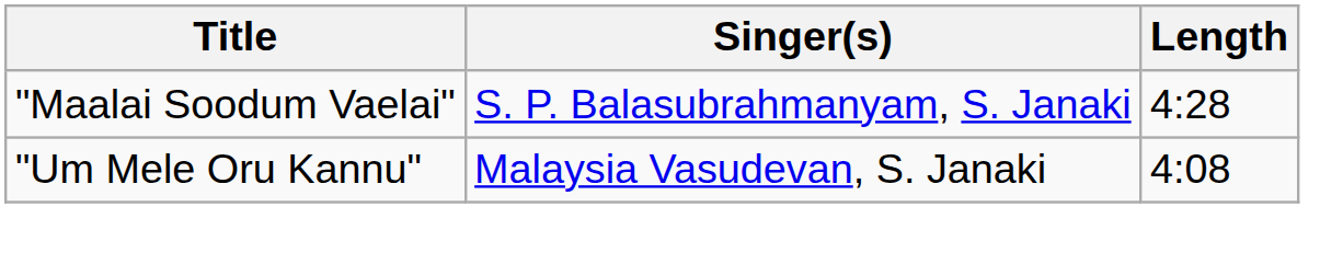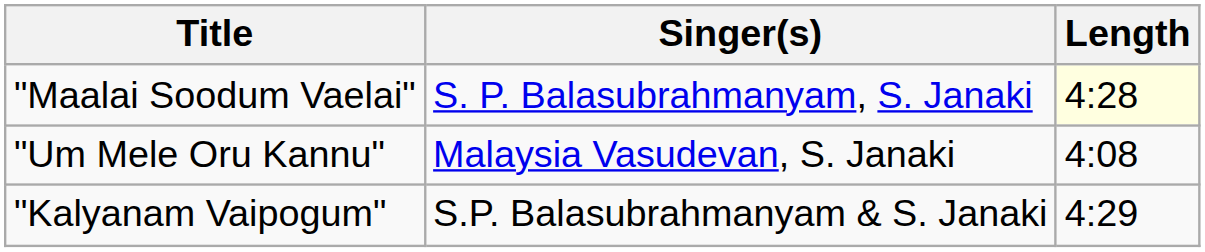 <table class="wikitable">
 <tr>
 <th>Title</th>
 <th>Singer(s)</th>
 <th>Length</th>
 </tr>
 <tr>
 <td>"Maalai Soodum Vaelai"</td>
 <td><a href='#'>S. P. Balasubrahmanyam</a>, <a href='#'>S. Janaki</a></td>
-<td>4:28</td>
+<td style="background: lightyellow;">4:28</td>
 </tr>
 <tr>
 <td>"Um Mele Oru Kannu"</td>
 <td><a href='#'>Malaysia Vasudevan</a>, S. Janaki</td>
 <td>4:08</td>
 </tr>
+<tr>
+<td>"Kalyanam Vaipogum"</td>
+<td>S.P. Balasubrahmanyam & S. Janaki</td>
+<td>4:29</td>
+</tr>
 </table>
